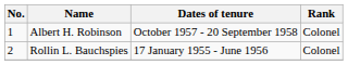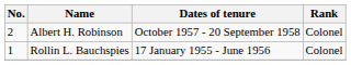 <table class=wikitable>
 <tr>
 <th>No.</th>
 <th>Name</th>
 <th>Dates of tenure</th>
 <th>Rank</th>
 </tr>
 <tr>
-<td>1</td>
+<td>2</td>
 <td>Albert H. Robinson</td>
 <td>October 1957 - 20 September 1958</td>
 <td>Colonel</td>
 </tr>
 <tr>
-<td>2</td>
+<td>1</td>
 <td>Rollin L. Bauchspies</td>
 <td>17 January 1955 - June 1956</td>
 <td>Colonel</td>
 </tr>
 <tr>
 </tr>
 </table>
